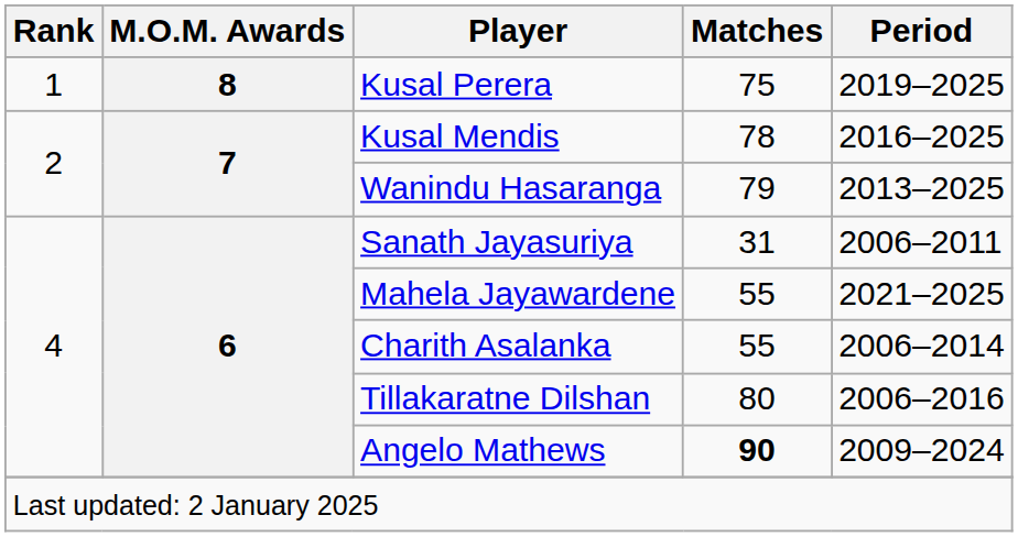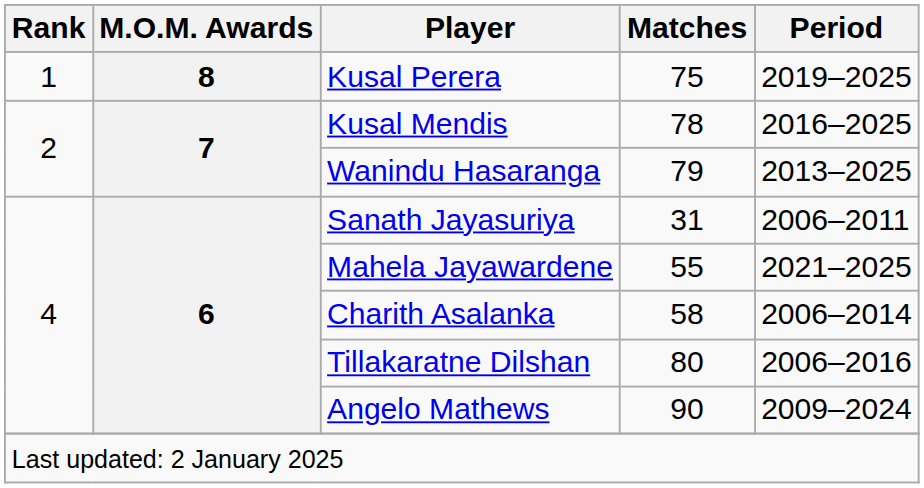 <table class="wikitable sortable">
 <tr>
 <th scope=col>Rank</th>
 <th scope=col>M.O.M. Awards</th>
 <th scope=col>Player</th>
 <th scope=col>Matches</th>
 <th scope=col>Period</th>
 </tr>
 <tr>
 <td align=center>1</td>
 <th>8</th>
 <td><a href='#'>Kusal Perera</a></td>
 <td align=center>75</td>
 <td>2019–2025</td>
 </tr>
 <tr>
 <td align=center rowspan=2>2</td>
 <th rowspan=2>7</th>
 <td><a href='#'>Kusal Mendis</a></td>
 <td align=center>78</td>
 <td>2016–2025</td>
 </tr>
 <tr>
 <td><a href='#'>Wanindu Hasaranga</a></td>
 <td align=center>79</td>
 <td>2013–2025</td>
 </tr>
 <tr>
 <td align=center rowspan=5>4</td>
 <th rowspan=5>6</th>
 <td><a href='#'>Sanath Jayasuriya</a></td>
 <td align=center>31</td>
 <td>2006–2011</td>
 </tr>
 <tr>
 <td><a href='#'>Mahela Jayawardene</a></td>
 <td align=center>55</td>
 <td>2021–2025</td>
 </tr>
 <tr>
 <td><a href='#'>Charith Asalanka</a></td>
-<td align=center>55</td>
+<td align=center>58</td>
 <td>2006–2014</td>
 </tr>
 <tr>
 <td><a href='#'>Tillakaratne Dilshan</a></td>
 <td align=center>80</td>
 <td>2006–2016</td>
 </tr>
 <tr>
 <td><a href='#'>Angelo Mathews</a></td>
-<td align=center><strong>90</strong></td>
+<td align=center>90</td>
 <td>2009–2024</td>
 </tr>
 <tr>
 </tr>
 <tr class=sortbottom>
 <td colspan=5><small>Last updated: 2 January 2025</small></td>
 </tr>
 </table>
